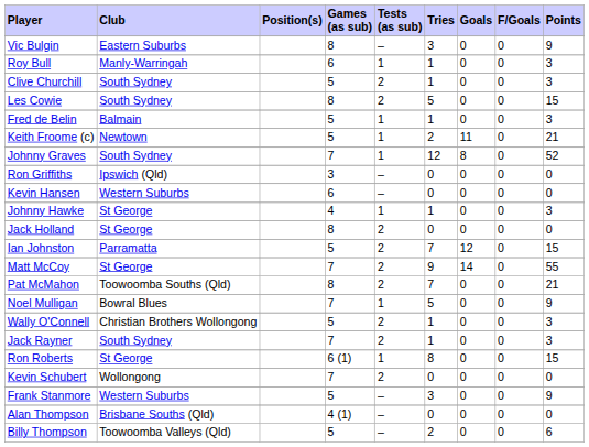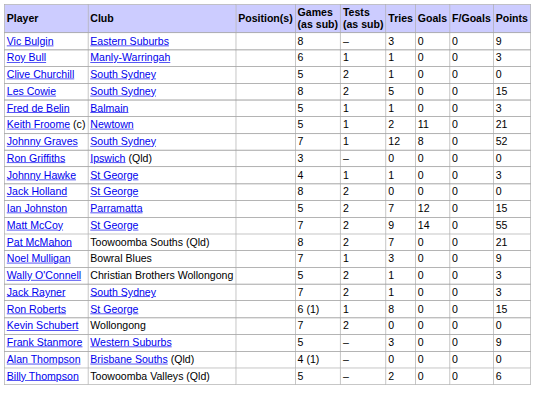 <table class=wikitable>
 <tr bgcolor="#CCCCFF">
 <td><strong>Player</strong></td>
 <td><strong>Club</strong></td>
 <td><strong>Position(s)</strong></td>
 <td><strong>Games<br>(as sub)</strong></td>
 <td><strong>Tests<br>(as sub)</strong></td>
 <td><strong>Tries</strong></td>
 <td><strong>Goals</strong></td>
 <td><strong>F/Goals</strong></td>
 <td><strong>Points</strong></td>
 </tr>
 <tr>
 </tr>
 <tr bgcolor="#FFFFFF">
 <td><a href='#'>Vic Bulgin</a></td>
 <td> <a href='#'>Eastern Suburbs</a></td>
 <td></td>
 <td>8</td>
 <td>–</td>
 <td>3</td>
 <td>0</td>
 <td>0</td>
 <td>9</td>
 </tr>
 <tr>
 </tr>
 <tr bgcolor="#FFFFFF">
 <td><a href='#'>Roy Bull</a></td>
 <td> <a href='#'>Manly-Warringah</a></td>
 <td></td>
 <td>6</td>
 <td>1</td>
 <td>1</td>
 <td>0</td>
 <td>0</td>
 <td>3</td>
 </tr>
 <tr>
 </tr>
 <tr bgcolor="#FFFFFF">
 <td><a href='#'>Clive Churchill</a></td>
 <td> <a href='#'>South Sydney</a></td>
 <td></td>
 <td>5</td>
 <td>2</td>
 <td>1</td>
 <td>0</td>
 <td>0</td>
-<td>3</td>
+<td>0</td>
 </tr>
 <tr>
 </tr>
 <tr bgcolor="#FFFFFF">
 <td><a href='#'>Les Cowie</a></td>
 <td> <a href='#'>South Sydney</a></td>
 <td></td>
 <td>8</td>
 <td>2</td>
 <td>5</td>
 <td>0</td>
 <td>0</td>
 <td>15</td>
 </tr>
 <tr>
 </tr>
 <tr bgcolor="#FFFFFF">
 <td><a href='#'>Fred de Belin</a></td>
 <td> <a href='#'>Balmain</a></td>
 <td></td>
 <td>5</td>
 <td>1</td>
 <td>1</td>
 <td>0</td>
 <td>0</td>
 <td>3</td>
 </tr>
 <tr>
 </tr>
 <tr bgcolor="#FFFFFF">
 <td><a href='#'>Keith Froome</a> (c)</td>
 <td> <a href='#'>Newtown</a></td>
 <td></td>
 <td>5</td>
 <td>1</td>
 <td>2</td>
 <td>11</td>
 <td>0</td>
 <td>21</td>
 </tr>
 <tr>
 </tr>
 <tr bgcolor="#FFFFFF">
 <td><a href='#'>Johnny Graves</a></td>
 <td> <a href='#'>South Sydney</a></td>
 <td></td>
 <td>7</td>
 <td>1</td>
 <td>12</td>
 <td>8</td>
 <td>0</td>
 <td>52</td>
 </tr>
 <tr>
 </tr>
 <tr bgcolor="#FFFFFF">
 <td><a href='#'>Ron Griffiths</a></td>
 <td> <a href='#'>Ipswich</a> (Qld)</td>
 <td></td>
 <td>3</td>
 <td>–</td>
 <td>0</td>
 <td>0</td>
 <td>0</td>
 <td>0</td>
 </tr>
 <tr>
-</tr>
-<tr bgcolor="#FFFFFF">
-<td><a href='#'>Kevin Hansen</a></td>
-<td> <a href='#'>Western Suburbs</a></td>
-<td></td>
-<td>6</td>
-<td>–</td>
-<td>0</td>
-<td>0</td>
-<td>0</td>
-<td>0</td>
 </tr>
 <tr>
 </tr>
 <tr bgcolor="#FFFFFF">
 <td><a href='#'>Johnny Hawke</a></td>
 <td> <a href='#'>St George</a></td>
 <td></td>
 <td>4</td>
 <td>1</td>
 <td>1</td>
 <td>0</td>
 <td>0</td>
 <td>3</td>
 </tr>
 <tr>
 </tr>
 <tr bgcolor="#FFFFFF">
 <td><a href='#'>Jack Holland</a></td>
 <td> <a href='#'>St George</a></td>
 <td></td>
 <td>8</td>
 <td>2</td>
 <td>0</td>
 <td>0</td>
 <td>0</td>
 <td>0</td>
 </tr>
 <tr>
 </tr>
 <tr bgcolor="#FFFFFF">
 <td><a href='#'>Ian Johnston</a></td>
 <td> <a href='#'>Parramatta</a></td>
 <td></td>
 <td>5</td>
 <td>2</td>
 <td>7</td>
 <td>12</td>
 <td>0</td>
 <td>15</td>
 </tr>
 <tr>
 </tr>
 <tr bgcolor="#FFFFFF">
 <td><a href='#'>Matt McCoy</a></td>
 <td> <a href='#'>St George</a></td>
 <td></td>
 <td>7</td>
 <td>2</td>
 <td>9</td>
 <td>14</td>
 <td>0</td>
 <td>55</td>
 </tr>
 <tr bgcolor="#FFFFFF">
 <td><a href='#'>Pat McMahon</a></td>
 <td> Toowoomba Souths (Qld)</td>
 <td></td>
 <td>8</td>
 <td>2</td>
 <td>7</td>
 <td>0</td>
 <td>0</td>
 <td>21</td>
 </tr>
 <tr>
 </tr>
 <tr bgcolor="#FFFFFF">
 <td><a href='#'>Noel Mulligan</a></td>
 <td> Bowral Blues</td>
 <td></td>
 <td>7</td>
 <td>1</td>
-<td>5</td>
+<td>3</td>
 <td>0</td>
 <td>0</td>
 <td>9</td>
 </tr>
 <tr>
 </tr>
 <tr bgcolor="#FFFFFF">
 <td><a href='#'>Wally O'Connell</a></td>
 <td> Christian Brothers Wollongong</td>
 <td></td>
 <td>5</td>
 <td>2</td>
 <td>1</td>
 <td>0</td>
 <td>0</td>
 <td>3</td>
 </tr>
 <tr>
 </tr>
 <tr bgcolor="#FFFFFF">
 <td><a href='#'>Jack Rayner</a></td>
 <td> <a href='#'>South Sydney</a></td>
 <td></td>
 <td>7</td>
 <td>2</td>
 <td>1</td>
 <td>0</td>
 <td>0</td>
 <td>3</td>
 </tr>
 <tr>
 </tr>
 <tr bgcolor="#FFFFFF">
 <td><a href='#'>Ron Roberts</a></td>
 <td> <a href='#'>St George</a></td>
 <td></td>
 <td>6 (1)</td>
 <td>1</td>
 <td>8</td>
 <td>0</td>
 <td>0</td>
 <td>15</td>
 </tr>
 <tr>
 </tr>
 <tr bgcolor="#FFFFFF">
 <td><a href='#'>Kevin Schubert</a></td>
 <td> Wollongong</td>
 <td></td>
 <td>7</td>
 <td>2</td>
 <td>0</td>
 <td>0</td>
 <td>0</td>
 <td>0</td>
 </tr>
 <tr>
 </tr>
 <tr bgcolor="#FFFFFF">
 <td><a href='#'>Frank Stanmore</a></td>
 <td> <a href='#'>Western Suburbs</a></td>
 <td></td>
 <td>5</td>
 <td>–</td>
 <td>3</td>
 <td>0</td>
 <td>0</td>
 <td>9</td>
 </tr>
 <tr>
 </tr>
 <tr>
 </tr>
 <tr bgcolor="#FFFFFF">
 <td><a href='#'>Alan Thompson</a></td>
 <td> <a href='#'>Brisbane Souths</a> (Qld)</td>
 <td></td>
 <td>4 (1)</td>
 <td>–</td>
 <td>0</td>
 <td>0</td>
 <td>0</td>
 <td>0</td>
 </tr>
 <tr bgcolor="#FFFFFF">
 <td><a href='#'>Billy Thompson</a></td>
 <td> Toowoomba Valleys (Qld)</td>
 <td></td>
 <td>5</td>
 <td>–</td>
 <td>2</td>
 <td>0</td>
 <td>0</td>
 <td>6</td>
 </tr>
 </table>
